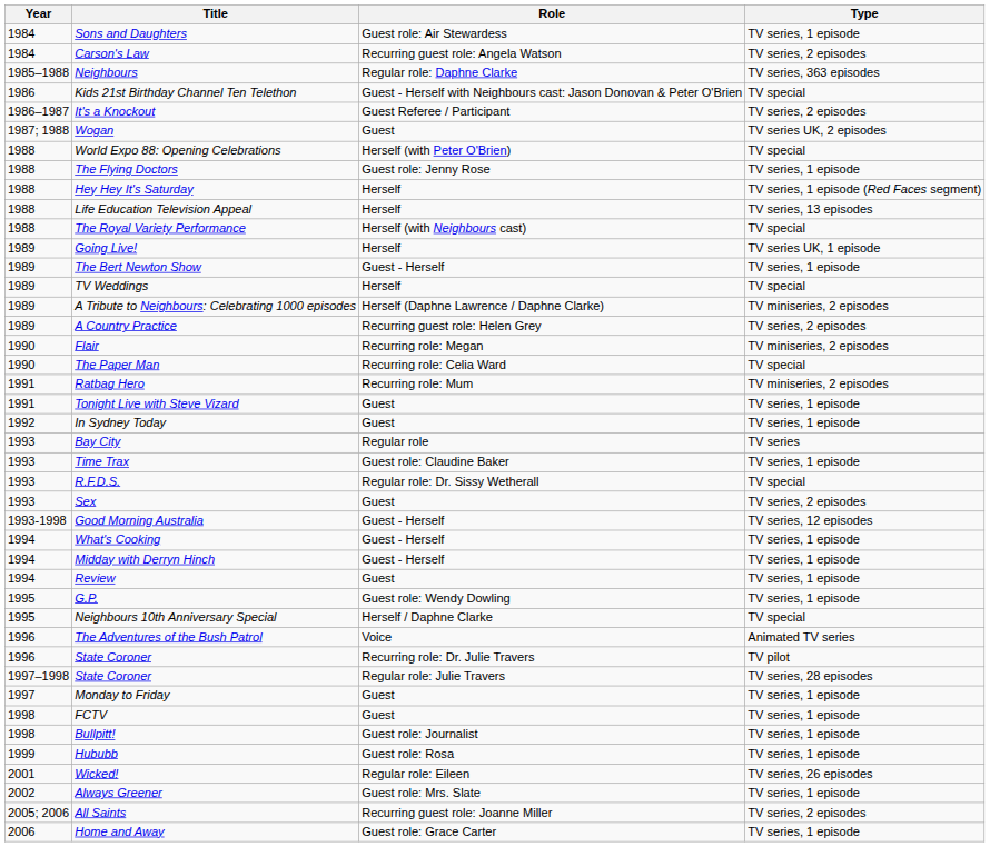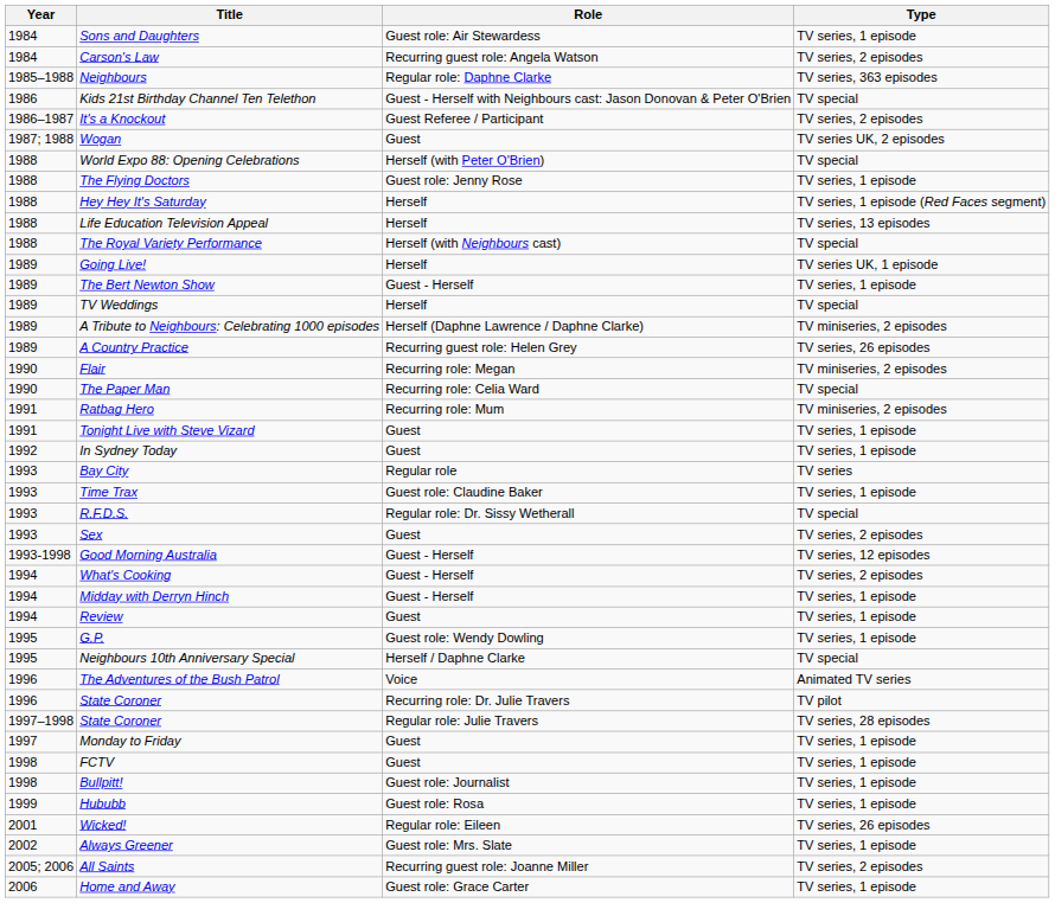 <table class="wikitable sortable">
 <tr>
 <th>Year</th>
 <th>Title</th>
 <th>Role</th>
 <th class="unsortable">Type</th>
 </tr>
 <tr>
 <td>1984</td>
 <td><em><a href='#'>Sons and Daughters</a></em></td>
 <td>Guest role: Air Stewardess</td>
 <td>TV series, 1 episode</td>
 </tr>
 <tr>
 <td>1984</td>
 <td><em><a href='#'>Carson's Law</a></em></td>
 <td>Recurring guest role: Angela Watson</td>
 <td>TV series, 2 episodes</td>
 </tr>
 <tr>
 <td>1985–1988</td>
 <td><em><a href='#'>Neighbours</a></em></td>
 <td>Regular role: <a href='#'>Daphne Clarke</a></td>
 <td>TV series, 363 episodes</td>
 </tr>
 <tr>
 <td>1986</td>
 <td><em>Kids 21st Birthday Channel Ten Telethon</em></td>
 <td>Guest - Herself with Neighbours cast: Jason Donovan & Peter O'Brien</td>
 <td>TV special</td>
 </tr>
 <tr>
 <td>1986–1987</td>
 <td><em><a href='#'>It's a Knockout</a></em></td>
 <td>Guest Referee / Participant</td>
 <td>TV series, 2 episodes</td>
 </tr>
 <tr>
 <td>1987; 1988</td>
 <td><em><a href='#'>Wogan</a></em></td>
 <td>Guest</td>
 <td>TV series UK, 2 episodes</td>
 </tr>
 <tr>
 <td>1988</td>
 <td><em>World Expo 88: Opening Celebrations</em></td>
 <td>Herself  (with <a href='#'>Peter O'Brien</a>)</td>
 <td>TV special</td>
 </tr>
 <tr>
 <td>1988</td>
 <td><em><a href='#'>The Flying Doctors</a></em></td>
 <td>Guest role: Jenny Rose</td>
 <td>TV series, 1 episode</td>
 </tr>
 <tr>
 <td>1988</td>
 <td><em><a href='#'>Hey Hey It's Saturday</a></em></td>
 <td>Herself</td>
 <td>TV series, 1 episode (<em>Red Faces</em> segment)</td>
 </tr>
 <tr>
 <td>1988</td>
 <td><em>Life Education Television Appeal</em></td>
 <td>Herself</td>
 <td>TV series, 13 episodes</td>
 </tr>
 <tr>
 <td>1988</td>
 <td><em><a href='#'>The Royal Variety Performance</a></em></td>
 <td>Herself (with <em><a href='#'>Neighbours</a></em> cast)</td>
 <td>TV special</td>
 </tr>
 <tr>
 <td>1989</td>
 <td><em><a href='#'>Going Live!</a></em></td>
 <td>Herself</td>
 <td>TV series UK, 1 episode</td>
 </tr>
 <tr>
 <td>1989</td>
 <td><em><a href='#'>The Bert Newton Show</a></em></td>
 <td>Guest - Herself</td>
 <td>TV series, 1 episode</td>
 </tr>
 <tr>
 <td>1989</td>
 <td><em>TV Weddings</em></td>
 <td>Herself</td>
 <td>TV special</td>
 </tr>
 <tr>
 <td>1989</td>
 <td><em>A Tribute to <a href='#'>Neighbours</a>: Celebrating 1000 episodes</em></td>
 <td>Herself (Daphne Lawrence / Daphne Clarke)</td>
 <td>TV miniseries, 2 episodes</td>
 </tr>
 <tr>
 <td>1989</td>
 <td><em><a href='#'>A Country Practice</a></em></td>
 <td>Recurring guest role: Helen Grey</td>
-<td>TV series, 2 episodes</td>
+<td>TV series, 26 episodes</td>
 </tr>
 <tr>
 <td>1990</td>
 <td><em><a href='#'>Flair</a></em></td>
 <td>Recurring role: Megan</td>
 <td>TV miniseries, 2 episodes</td>
 </tr>
 <tr>
 <td>1990</td>
 <td><em><a href='#'>The Paper Man</a></em></td>
 <td>Recurring role: Celia Ward</td>
 <td>TV special</td>
 </tr>
 <tr>
 <td>1991</td>
 <td><em><a href='#'>Ratbag Hero</a></em></td>
 <td>Recurring role: Mum</td>
 <td>TV miniseries, 2 episodes</td>
 </tr>
 <tr>
 <td>1991</td>
 <td><em><a href='#'>Tonight Live with Steve Vizard</a></em></td>
 <td>Guest</td>
 <td>TV series, 1 episode</td>
 </tr>
 <tr>
 <td>1992</td>
 <td><em>In Sydney Today</em></td>
 <td>Guest</td>
 <td>TV series, 1 episode</td>
 </tr>
 <tr>
 <td>1993</td>
 <td><em><a href='#'>Bay City</a></em></td>
 <td>Regular role</td>
 <td>TV series</td>
 </tr>
 <tr>
 <td>1993</td>
 <td><em><a href='#'>Time Trax</a></em></td>
 <td>Guest role: Claudine Baker</td>
 <td>TV series, 1 episode</td>
 </tr>
 <tr>
 <td>1993</td>
 <td><em><a href='#'>R.F.D.S.</a></em></td>
 <td>Regular role: Dr. Sissy Wetherall</td>
 <td>TV special</td>
 </tr>
 <tr>
 <td>1993</td>
 <td><em><a href='#'>Sex</a></em></td>
 <td>Guest</td>
 <td>TV series, 2 episodes</td>
 </tr>
 <tr>
 <td>1993-1998</td>
 <td><em><a href='#'>Good Morning Australia</a></em></td>
 <td>Guest - Herself</td>
 <td>TV series, 12 episodes</td>
 </tr>
 <tr>
 <td>1994</td>
 <td><em><a href='#'>What's Cooking</a></em></td>
 <td>Guest - Herself</td>
-<td>TV series, 1 episode</td>
+<td>TV series, 2 episodes</td>
 </tr>
 <tr>
 <td>1994</td>
 <td><em><a href='#'>Midday with Derryn Hinch</a></em></td>
 <td>Guest - Herself</td>
 <td>TV series, 1 episode</td>
 </tr>
 <tr>
 <td>1994</td>
 <td><em><a href='#'>Review</a></em></td>
 <td>Guest</td>
 <td>TV series, 1 episode</td>
 </tr>
 <tr>
 <td>1995</td>
 <td><em><a href='#'>G.P.</a></em></td>
 <td>Guest role: Wendy Dowling</td>
 <td>TV series, 1 episode</td>
 </tr>
 <tr>
 <td>1995</td>
 <td><em>Neighbours 10th Anniversary Special</em></td>
 <td>Herself / Daphne Clarke</td>
 <td>TV special</td>
 </tr>
 <tr>
 <td>1996</td>
 <td><em><a href='#'>The Adventures of the Bush Patrol</a></em></td>
 <td>Voice</td>
 <td>Animated TV series</td>
 </tr>
 <tr>
 <td>1996</td>
 <td><em><a href='#'>State Coroner</a></em></td>
 <td>Recurring role: Dr. Julie Travers</td>
 <td>TV pilot</td>
 </tr>
 <tr>
 <td>1997–1998</td>
 <td><em><a href='#'>State Coroner</a></em></td>
 <td>Regular role: Julie Travers</td>
 <td>TV series, 28 episodes</td>
 </tr>
 <tr>
 <td>1997</td>
 <td><em>Monday to Friday</em></td>
 <td>Guest</td>
 <td>TV series, 1 episode</td>
 </tr>
 <tr>
 <td>1998</td>
 <td><em>FCTV</em></td>
 <td>Guest</td>
 <td>TV series, 1 episode</td>
 </tr>
 <tr>
 <td>1998</td>
 <td><em><a href='#'>Bullpitt!</a></em></td>
 <td>Guest role: Journalist</td>
 <td>TV series, 1 episode</td>
 </tr>
 <tr>
 <td>1999</td>
 <td><em><a href='#'>Hububb</a></em></td>
 <td>Guest role: Rosa</td>
 <td>TV series, 1 episode</td>
 </tr>
 <tr>
 <td>2001</td>
 <td><em><a href='#'>Wicked!</a></em></td>
 <td>Regular role: Eileen</td>
 <td>TV series, 26 episodes</td>
 </tr>
 <tr>
 <td>2002</td>
 <td><em><a href='#'>Always Greener</a></em></td>
 <td>Guest role: Mrs. Slate</td>
 <td>TV series, 1 episode</td>
 </tr>
 <tr>
 <td>2005; 2006</td>
 <td><em><a href='#'>All Saints</a></em></td>
 <td>Recurring guest role: Joanne Miller</td>
 <td>TV series, 2 episodes</td>
 </tr>
 <tr>
 <td>2006</td>
 <td><em><a href='#'>Home and Away</a></em></td>
 <td>Guest role: Grace Carter</td>
 <td>TV series, 1 episode</td>
 </tr>
 </table>
